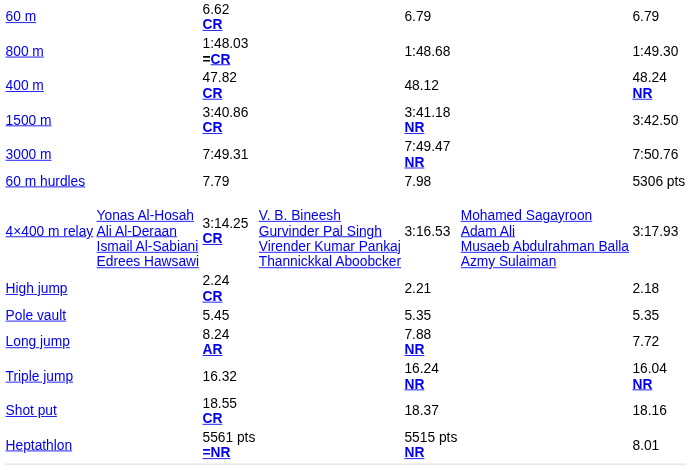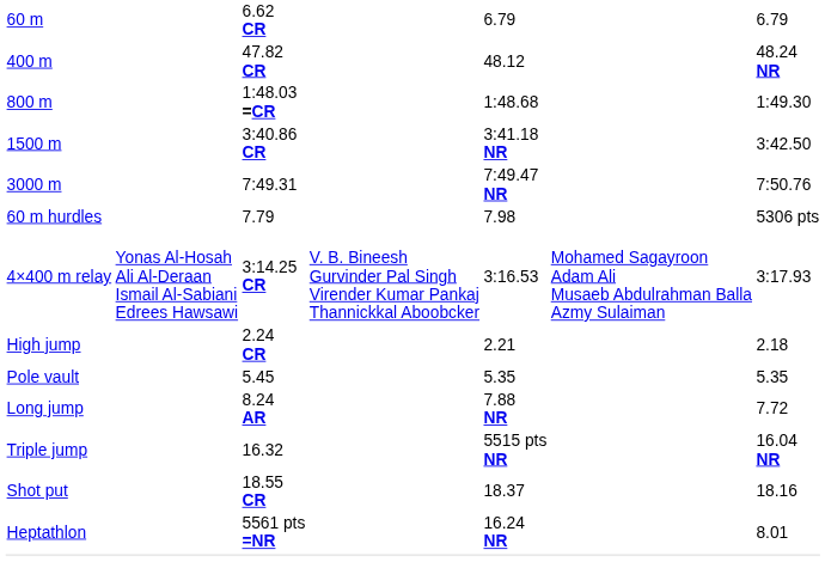 <table>
 <tr>
 <td><a href='#'>60 m</a></td>
 <td></td>
 <td>6.62<br><strong><a href='#'>CR</a></strong></td>
 <td></td>
 <td>6.79</td>
 <td></td>
 <td>6.79</td>
 </tr>
 <tr>
+<td><a href='#'>400 m</a></td>
+<td></td>
+<td>47.82<br><strong><a href='#'>CR</a></strong></td>
+<td></td>
+<td>48.12</td>
+<td></td>
+<td>48.24<br><strong><a href='#'>NR</a></strong></td>
+</tr>
+<tr>
 <td><a href='#'>800 m</a></td>
 <td></td>
 <td>1:48.03<br><strong>=<a href='#'>CR</a></strong></td>
 <td></td>
 <td>1:48.68</td>
 <td></td>
 <td>1:49.30</td>
-</tr>
-<tr>
-<td><a href='#'>400 m</a></td>
-<td></td>
-<td>47.82<br><strong><a href='#'>CR</a></strong></td>
-<td></td>
-<td>48.12</td>
-<td></td>
-<td>48.24<br><strong><a href='#'>NR</a></strong></td>
 </tr>
 <tr>
 <td><a href='#'>1500 m</a></td>
 <td></td>
 <td>3:40.86<br><strong><a href='#'>CR</a></strong></td>
 <td></td>
 <td>3:41.18<br><strong><a href='#'>NR</a></strong></td>
 <td></td>
 <td>3:42.50</td>
 </tr>
 <tr>
 <td><a href='#'>3000 m</a></td>
 <td></td>
 <td>7:49.31</td>
 <td></td>
 <td>7:49.47<br><strong><a href='#'>NR</a></strong></td>
 <td></td>
 <td>7:50.76</td>
 </tr>
 <tr>
 <td><a href='#'>60 m hurdles</a></td>
 <td></td>
 <td>7.79</td>
 <td></td>
 <td>7.98</td>
 <td></td>
 <td>5306 pts</td>
 </tr>
 <tr>
 <td><a href='#'>4×400 m relay</a></td>
 <td><br><a href='#'>Yonas Al-Hosah</a><br><a href='#'>Ali Al-Deraan</a><br><a href='#'>Ismail Al-Sabiani</a><br><a href='#'>Edrees Hawsawi</a></td>
 <td>3:14.25<br><strong><a href='#'>CR</a></strong></td>
 <td><br><a href='#'>V. B. Bineesh</a><br><a href='#'>Gurvinder Pal Singh</a><br><a href='#'>Virender Kumar Pankaj</a><br><a href='#'>Thannickkal Aboobcker</a></td>
 <td>3:16.53</td>
 <td><br><a href='#'>Mohamed Sagayroon</a><br><a href='#'>Adam Ali</a><br><a href='#'>Musaeb Abdulrahman Balla</a><br><a href='#'>Azmy Sulaiman</a></td>
 <td>3:17.93</td>
 </tr>
 <tr>
 <td><a href='#'>High jump</a></td>
 <td></td>
 <td>2.24<br><strong><a href='#'>CR</a></strong></td>
 <td></td>
 <td>2.21</td>
 <td></td>
 <td>2.18</td>
 </tr>
 <tr>
 <td><a href='#'>Pole vault</a></td>
 <td></td>
 <td>5.45</td>
 <td></td>
 <td>5.35</td>
 <td></td>
 <td>5.35</td>
 </tr>
 <tr>
 <td><a href='#'>Long jump</a></td>
 <td></td>
 <td>8.24<br><strong><a href='#'>AR</a></strong></td>
 <td></td>
 <td>7.88<br><strong><a href='#'>NR</a></strong></td>
 <td></td>
 <td>7.72</td>
 </tr>
 <tr>
 <td><a href='#'>Triple jump</a></td>
 <td></td>
 <td>16.32</td>
 <td></td>
-<td>16.24<br><strong><a href='#'>NR</a></strong></td>
+<td>5515 pts<br><strong><a href='#'>NR</a></strong></td>
 <td></td>
 <td>16.04<br><strong><a href='#'>NR</a></strong></td>
 </tr>
 <tr>
 <td><a href='#'>Shot put</a></td>
 <td></td>
 <td>18.55<br><strong><a href='#'>CR</a></strong></td>
 <td></td>
 <td>18.37</td>
 <td></td>
 <td>18.16</td>
 </tr>
 <tr>
 <td><a href='#'>Heptathlon</a></td>
 <td></td>
 <td>5561 pts<br><strong><a href='#'>=NR</a></strong></td>
 <td></td>
-<td>5515 pts<br><strong><a href='#'>NR</a></strong></td>
+<td>16.24<br><strong><a href='#'>NR</a></strong></td>
 <td></td>
 <td>8.01</td>
 </tr>
 <tr bgcolor= e8e8e8>
 <td colspan=7></td>
 </tr>
 </table>
